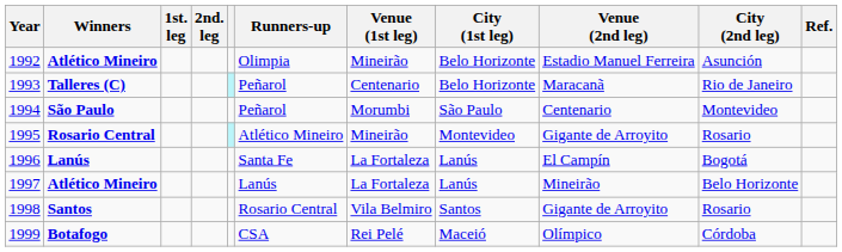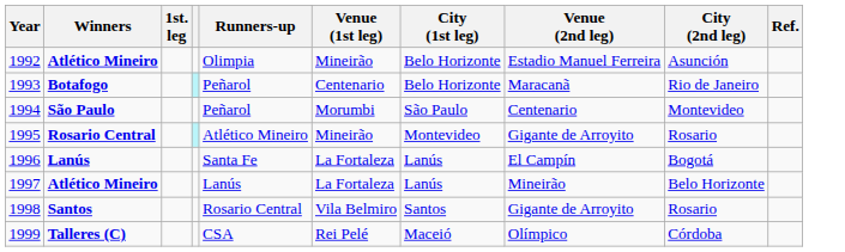 <table class="wikitable sortable">
 <tr>
 <th>Year</th>
 <th>Winners</th>
 <th width=>1st.<br>leg</th>
-<th width=>2nd.<br>leg</th>
 <th width=></th>
 <th>Runners-up</th>
 <th width=>Venue <br>(1st leg)</th>
 <th width=>City <br>(1st leg)</th>
 <th width=>Venue <br>(2nd leg)</th>
 <th width=>City <br>(2nd leg)</th>
 <th>Ref.</th>
 </tr>
 <tr>
 <td><a href='#'>1992</a></td>
 <td> <strong><a href='#'>Atlético Mineiro</a></strong></td>
 <td></td>
 <td></td>
-<td></td>
 <td> <a href='#'>Olimpia</a></td>
 <td><a href='#'>Mineirão</a></td>
 <td><a href='#'>Belo Horizonte</a></td>
 <td><a href='#'>Estadio Manuel Ferreira</a></td>
 <td><a href='#'>Asunción</a></td>
 <td></td>
 </tr>
 <tr>
 <td><a href='#'>1993</a></td>
-<td> <strong><a href='#'>Talleres (C)</a></strong></td>
-<td></td>
+<td> <strong><a href='#'>Botafogo</a></strong></td>
 <td></td>
 <td bgcolor=#BAF5FA></td>
 <td> <a href='#'>Peñarol</a></td>
 <td><a href='#'>Centenario</a></td>
 <td><a href='#'>Belo Horizonte</a></td>
 <td><a href='#'>Maracanã</a></td>
 <td><a href='#'>Rio de Janeiro</a></td>
 <td></td>
 </tr>
 <tr>
 <td><a href='#'>1994</a></td>
 <td> <strong><a href='#'>São Paulo</a></strong></td>
 <td></td>
 <td></td>
-<td></td>
 <td> <a href='#'>Peñarol</a></td>
 <td><a href='#'>Morumbi</a></td>
 <td><a href='#'>São Paulo</a></td>
 <td><a href='#'>Centenario</a></td>
 <td><a href='#'>Montevideo</a></td>
 <td></td>
 </tr>
 <tr>
 <td><a href='#'>1995</a></td>
 <td> <strong><a href='#'>Rosario Central</a></strong></td>
-<td></td>
 <td></td>
 <td bgcolor=#BAF5FA></td>
 <td> <a href='#'>Atlético Mineiro</a></td>
 <td><a href='#'>Mineirão</a></td>
 <td><a href='#'>Montevideo</a></td>
 <td><a href='#'>Gigante de Arroyito</a></td>
 <td><a href='#'>Rosario</a></td>
 <td></td>
 </tr>
 <tr>
 <td><a href='#'>1996</a></td>
 <td> <strong><a href='#'>Lanús</a></strong></td>
 <td></td>
 <td></td>
-<td></td>
 <td> <a href='#'>Santa Fe</a></td>
 <td><a href='#'>La Fortaleza</a></td>
 <td><a href='#'>Lanús</a></td>
 <td><a href='#'>El Campín</a></td>
 <td><a href='#'>Bogotá</a></td>
 <td></td>
 </tr>
 <tr>
 <td><a href='#'>1997</a></td>
 <td> <strong><a href='#'>Atlético Mineiro</a></strong></td>
-<td></td>
 <td></td>
 <td></td>
 <td> <a href='#'>Lanús</a></td>
 <td><a href='#'>La Fortaleza</a></td>
 <td><a href='#'>Lanús</a></td>
 <td><a href='#'>Mineirão</a></td>
 <td><a href='#'>Belo Horizonte</a></td>
 <td></td>
 </tr>
 <tr>
 <td><a href='#'>1998</a></td>
 <td> <strong><a href='#'>Santos</a></strong></td>
 <td></td>
 <td></td>
-<td></td>
 <td> <a href='#'>Rosario Central</a></td>
 <td><a href='#'>Vila Belmiro</a></td>
 <td><a href='#'>Santos</a></td>
 <td><a href='#'>Gigante de Arroyito</a></td>
 <td><a href='#'>Rosario</a></td>
 <td></td>
 </tr>
 <tr>
 <td><a href='#'>1999</a></td>
-<td> <strong><a href='#'>Botafogo</a></strong></td>
-<td></td>
+<td> <strong><a href='#'>Talleres (C)</a></strong></td>
 <td></td>
 <td></td>
 <td> <a href='#'>CSA</a></td>
 <td><a href='#'>Rei Pelé</a></td>
 <td><a href='#'>Maceió</a></td>
 <td><a href='#'>Olímpico</a></td>
 <td><a href='#'>Córdoba</a></td>
 <td></td>
 </tr>
 </table>
